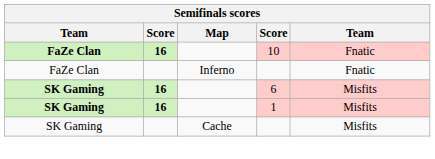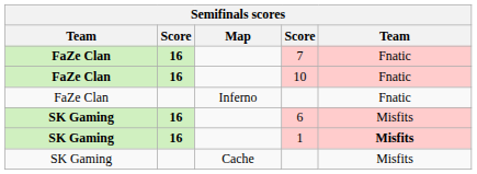 <table class="wikitable" style="text-align: center;">
 <tr>
 <th colspan=5>Semifinals scores</th>
 </tr>
 <tr>
 <th width="181px">Team</th>
 <th width="20px">Score</th>
 <th width="100px">Map</th>
 <th width="20px">Score</th>
 <th width="181px">Team</th>
+</tr>
+<tr>
+<td style="background: #D0F0C0;"><strong>FaZe Clan</strong></td>
+<td style="background: #D0F0C0;"><strong>16</strong></td>
+<td></td>
+<td style="background: #FFCCCC;">7</td>
+<td style="background: #FFCCCC;">Fnatic</td>
 </tr>
 <tr>
 <td style="background: #D0F0C0;"><strong>FaZe Clan</strong></td>
 <td style="background: #D0F0C0;"><strong>16</strong></td>
 <td></td>
 <td style="background: #FFCCCC;">10</td>
 <td style="background: #FFCCCC;">Fnatic</td>
 </tr>
 <tr>
 <td>FaZe Clan</td>
 <td></td>
 <td>Inferno</td>
 <td></td>
 <td>Fnatic</td>
 </tr>
 <tr>
 <td style="background: #D0F0C0;"><strong>SK Gaming</strong></td>
 <td style="background: #D0F0C0;"><strong>16</strong></td>
 <td></td>
 <td style="background: #FFCCCC;">6</td>
 <td style="background: #FFCCCC;">Misfits</td>
 </tr>
 <tr>
 <td style="background: #D0F0C0;"><strong>SK Gaming</strong></td>
 <td style="background: #D0F0C0;"><strong>16</strong></td>
 <td></td>
 <td style="background: #FFCCCC;">1</td>
-<td style="background: #FFCCCC;">Misfits</td>
+<td style="background: #FFCCCC;"><strong>Misfits</strong></td>
 </tr>
 <tr>
 <td>SK Gaming</td>
 <td></td>
 <td>Cache</td>
 <td></td>
 <td>Misfits</td>
 </tr>
 </table>
